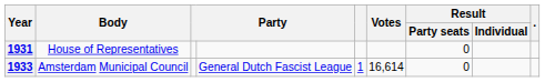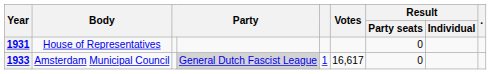 <table class="wikitable plainrowheaders sortable" border=2 cellpadding=4 cellspacing=0 style="border: 1px #aaa solid; font-size: 90%; text-align:center;">
 <tr>
 <th scope="col" rowspan=2>Year</th>
 <th scope="col" rowspan=2>Body</th>
 <th scope="col" colspan=2 rowspan=2>Party</th>
 <th scope="col" rowspan=2></th>
 <th scope="col" rowspan=2>Votes</th>
 <th scope="colgroup" colspan=2>Result</th>
 <th scope="col" rowspan=2>.</th>
 </tr>
 <tr>
 <th scope="col">Party seats</th>
 <th scope="col">Individual</th>
 </tr>
 <tr>
 <th scope="row"><a href='#'>1931</a></th>
 <td><a href='#'>House of Representatives</a></td>
 <td></td>
 <td></td>
 <td style=text-align:right></td>
 <td style=text-align:right></td>
 <td style=text-align:right>0</td>
 <td></td>
 <td></td>
 </tr>
 <tr>
 <th scope="row"><a href='#'>1933</a></th>
 <td><a href='#'>Amsterdam</a> <a href='#'>Municipal Council</a></td>
 <td></td>
-<td><a href='#'>General Dutch Fascist League</a></td>
+<td style="background: lightgrey;"><a href='#'>General Dutch Fascist League</a></td>
 <td style=text-align:right><a href='#'>1</a></td>
-<td style=text-align:right>16,614</td>
+<td style=text-align:right>16,617</td>
 <td style=text-align:right>0</td>
 <td></td>
 <td></td>
 </tr>
 </table>
